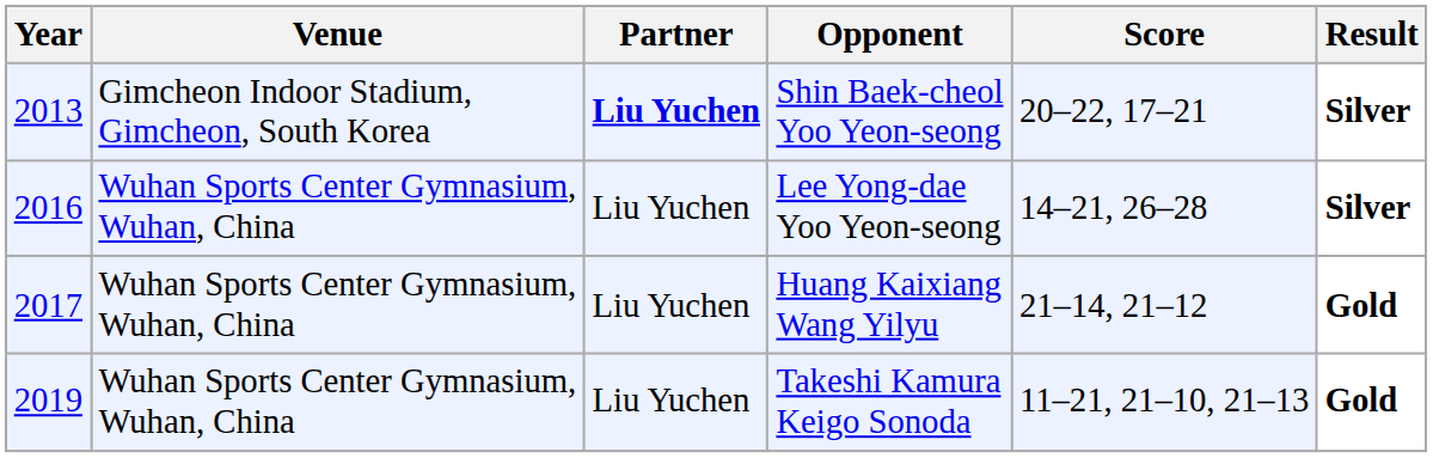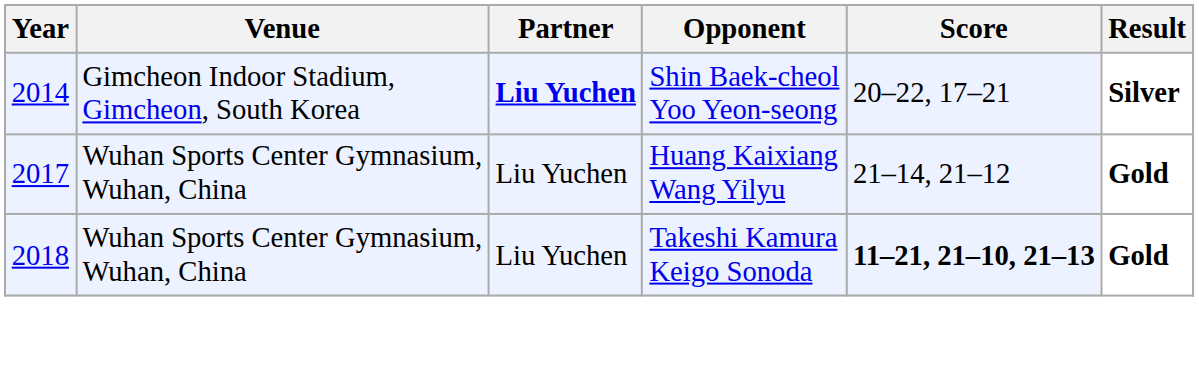 <table class="sortable wikitable" style="font-size: 90%;">
 <tr>
 <th>Year</th>
 <th>Venue</th>
 <th>Partner</th>
 <th>Opponent</th>
 <th>Score</th>
 <th>Result</th>
 </tr>
 <tr style="background:#ECF2FF">
-<td align="center"><a href='#'>2013</a></td>
+<td align="center"><a href='#'>2014</a></td>
 <td align="left">Gimcheon Indoor Stadium,<br><a href='#'>Gimcheon</a>, South Korea</td>
 <td align="left"><strong> <a href='#'>Liu Yuchen</a></strong></td>
 <td align="left"> <a href='#'>Shin Baek-cheol</a><br> <a href='#'>Yoo Yeon-seong</a></td>
 <td align="left">20–22, 17–21</td>
-<td style="text-align:left; background:white"> <strong>Silver</strong></td>
-</tr>
-<tr style="background:#ECF2FF">
-<td align="center"><a href='#'>2016</a></td>
-<td align="left"><a href='#'>Wuhan Sports Center Gymnasium</a>,<br><a href='#'>Wuhan</a>, China</td>
-<td align="left"> Liu Yuchen</td>
-<td align="left"> <a href='#'>Lee Yong-dae</a><br> Yoo Yeon-seong</td>
-<td align="left">14–21, 26–28</td>
 <td style="text-align:left; background:white"> <strong>Silver</strong></td>
 </tr>
 <tr style="background:#ECF2FF">
 <td align="center"><a href='#'>2017</a></td>
 <td align="left">Wuhan Sports Center Gymnasium,<br>Wuhan, China</td>
 <td align="left"> Liu Yuchen</td>
 <td align="left"> <a href='#'>Huang Kaixiang</a><br> <a href='#'>Wang Yilyu</a></td>
 <td align="left">21–14, 21–12</td>
 <td style="text-align:left; background:white"> <strong>Gold</strong></td>
 </tr>
 <tr style="background:#ECF2FF">
-<td align="center"><a href='#'>2019</a></td>
+<td align="center"><a href='#'>2018</a></td>
 <td align="left">Wuhan Sports Center Gymnasium,<br>Wuhan, China</td>
 <td align="left"> Liu Yuchen</td>
 <td align="left"> <a href='#'>Takeshi Kamura</a><br> <a href='#'>Keigo Sonoda</a></td>
-<td align="left">11–21, 21–10, 21–13</td>
+<td align="left"><strong>11–21, 21–10, 21–13</strong></td>
 <td style="text-align:left; background:white"> <strong>Gold</strong></td>
 </tr>
 </table>
